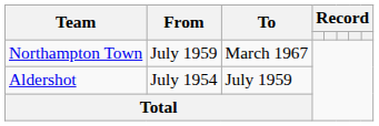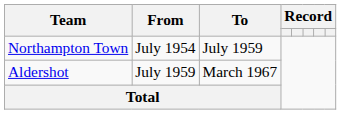 <table class=wikitable style="text-align:center">
 <tr>
 <th rowspan=2>Team</th>
 <th rowspan=2>From</th>
 <th rowspan=2>To</th>
 <th colspan=5>Record</th>
 </tr>
 <tr>
 <th></th>
 <th></th>
 <th></th>
 <th></th>
 <th></th>
 </tr>
 <tr>
 <td align=left><a href='#'>Northampton Town</a></td>
-<td align=left>July 1959</td>
-<td align=left>March 1967<br></td>
+<td align=left>July 1954</td>
+<td align=left>July 1959<br></td>
 </tr>
 <tr>
 <td align=left><a href='#'>Aldershot</a></td>
-<td align=left>July 1954</td>
-<td align=left>July 1959<br></td>
+<td align=left>July 1959</td>
+<td align=left>March 1967<br></td>
 </tr>
 <tr>
 <th colspan=3>Total<br></th>
 </tr>
 </table>
